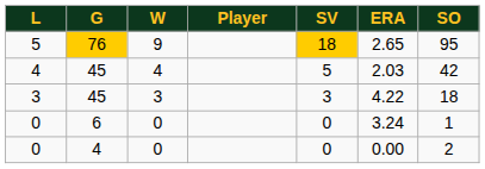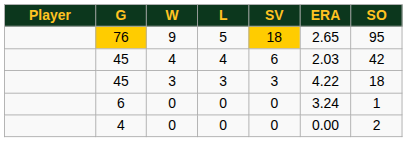 <table class="wikitable sortable">
 <tr>
-<th style="background:#0C371D;color:#ffc322;" width="9%">L</th>
+<th style="background:#0C371D;color:#ffc322;" width="16%">Player</th>
 <th style="background:#0C371D;color:#ffc322;" width="9%">G</th>
 <th style="background:#0C371D;color:#ffc322;" width="9%">W</th>
-<th style="background:#0C371D;color:#ffc322;" width="16%">Player</th>
+<th style="background:#0C371D;color:#ffc322;" width="9%">L</th>
 <th style="background:#0C371D;color:#ffc322;" width="9%">SV</th>
 <th style="background:#0C371D;color:#ffc322;" width="9%">ERA</th>
 <th style="background:#0C371D;color:#ffc322;" width="9%">SO</th>
 </tr>
 <tr align="center">
-<td>5</td>
+<td></td>
 <td bgcolor="#FFCC00">76</td>
 <td>9</td>
-<td></td>
+<td>5</td>
 <td bgcolor="#FFCC00">18</td>
 <td>2.65</td>
 <td>95</td>
 </tr>
 <tr align="center">
-<td>4</td>
+<td></td>
 <td>45</td>
 <td>4</td>
-<td></td>
-<td>5</td>
+<td>4</td>
+<td>6</td>
 <td>2.03</td>
 <td>42</td>
 </tr>
 <tr align="center">
-<td>3</td>
+<td></td>
 <td>45</td>
 <td>3</td>
-<td></td>
+<td>3</td>
 <td>3</td>
 <td>4.22</td>
 <td>18</td>
 </tr>
 <tr align="center">
-<td>0</td>
+<td></td>
 <td>6</td>
 <td>0</td>
-<td></td>
+<td>0</td>
 <td>0</td>
 <td>3.24</td>
 <td>1</td>
 </tr>
 <tr align="center">
-<td>0</td>
+<td></td>
 <td>4</td>
 <td>0</td>
-<td></td>
+<td>0</td>
 <td>0</td>
 <td>0.00</td>
 <td>2</td>
 </tr>
 </table>
